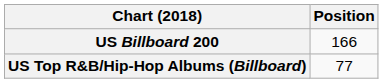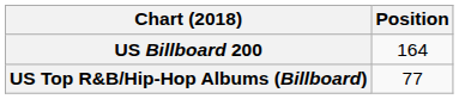 <table class="wikitable sortable plainrowheaders" style="text-align:center">
 <tr>
 <th scope="col">Chart (2018)</th>
 <th scope="col">Position</th>
 </tr>
 <tr>
 <th scope="row">US <em>Billboard</em> 200</th>
-<td>166</td>
+<td>164</td>
 </tr>
 <tr>
 <th scope="row">US Top R&B/Hip-Hop Albums (<em>Billboard</em>)</th>
 <td>77</td>
 </tr>
 </table>
